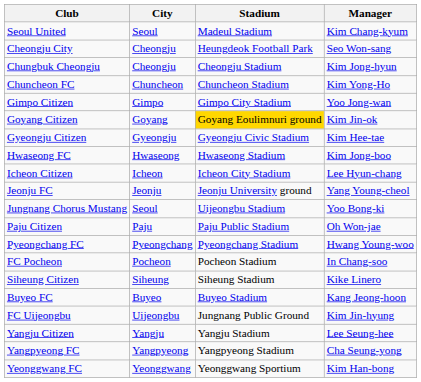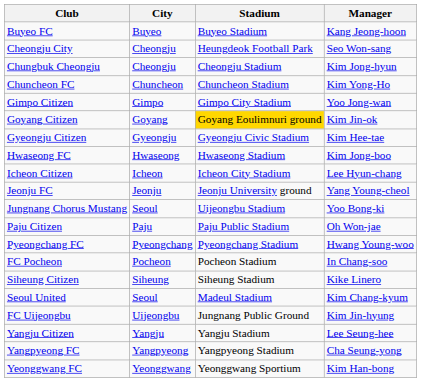 <table class="wikitable sortable" style="text-align: left;">
 <tr>
 <th>Club</th>
 <th>City</th>
 <th>Stadium</th>
 <th>Manager</th>
 </tr>
 <tr>
-<td><a href='#'>Seoul United</a></td>
-<td><a href='#'>Seoul</a></td>
-<td><a href='#'>Madeul Stadium</a></td>
-<td> <a href='#'>Kim Chang-kyum</a></td>
+<td><a href='#'>Buyeo FC</a></td>
+<td><a href='#'>Buyeo</a></td>
+<td><a href='#'>Buyeo Stadium</a></td>
+<td> <a href='#'>Kang Jeong-hoon</a></td>
 </tr>
 <tr>
 <td><a href='#'>Cheongju City</a></td>
 <td><a href='#'>Cheongju</a></td>
 <td><a href='#'>Heungdeok Football Park</a></td>
 <td> <a href='#'>Seo Won-sang</a></td>
 </tr>
 <tr>
 <td><a href='#'>Chungbuk Cheongju</a></td>
 <td><a href='#'>Cheongju</a></td>
 <td><a href='#'>Cheongju Stadium</a></td>
 <td> <a href='#'>Kim Jong-hyun</a></td>
 </tr>
 <tr>
 <td><a href='#'>Chuncheon FC</a></td>
 <td><a href='#'>Chuncheon</a></td>
 <td><a href='#'>Chuncheon Stadium</a></td>
 <td> <a href='#'>Kim Yong-Ho</a></td>
 </tr>
 <tr>
 <td><a href='#'>Gimpo Citizen</a></td>
 <td><a href='#'>Gimpo</a></td>
 <td><a href='#'>Gimpo City Stadium</a></td>
 <td> <a href='#'>Yoo Jong-wan</a></td>
 </tr>
 <tr>
 <td><a href='#'>Goyang Citizen</a></td>
 <td><a href='#'>Goyang</a></td>
 <td style="background: gold;">Goyang Eoulimnuri ground</td>
 <td> <a href='#'>Kim Jin-ok</a></td>
 </tr>
 <tr>
 <td><a href='#'>Gyeongju Citizen</a></td>
 <td><a href='#'>Gyeongju</a></td>
 <td><a href='#'>Gyeongju Civic Stadium</a></td>
 <td> <a href='#'>Kim Hee-tae</a></td>
 </tr>
 <tr>
 <td><a href='#'>Hwaseong FC</a></td>
 <td><a href='#'>Hwaseong</a></td>
 <td><a href='#'>Hwaseong Stadium</a></td>
 <td> <a href='#'>Kim Jong-boo</a></td>
 </tr>
 <tr>
 <td><a href='#'>Icheon Citizen</a></td>
 <td><a href='#'>Icheon</a></td>
 <td><a href='#'>Icheon City Stadium</a></td>
 <td> <a href='#'>Lee Hyun-chang</a></td>
 </tr>
 <tr>
 <td><a href='#'>Jeonju FC</a></td>
 <td><a href='#'>Jeonju</a></td>
 <td><a href='#'>Jeonju University</a> ground</td>
 <td> <a href='#'>Yang Young-cheol</a></td>
 </tr>
 <tr>
 <td><a href='#'>Jungnang Chorus Mustang</a></td>
 <td><a href='#'>Seoul</a></td>
 <td><a href='#'>Uijeongbu Stadium</a></td>
 <td> <a href='#'>Yoo Bong-ki</a></td>
 </tr>
 <tr>
 <td><a href='#'>Paju Citizen</a></td>
 <td><a href='#'>Paju</a></td>
 <td><a href='#'>Paju Public Stadium</a></td>
 <td> <a href='#'>Oh Won-jae</a></td>
 </tr>
 <tr>
 <td><a href='#'>Pyeongchang FC</a></td>
 <td><a href='#'>Pyeongchang</a></td>
 <td><a href='#'>Pyeongchang Stadium</a></td>
 <td> <a href='#'>Hwang Young-woo</a></td>
 </tr>
 <tr>
 <td><a href='#'>FC Pocheon</a></td>
 <td><a href='#'>Pocheon</a></td>
 <td>Pocheon Stadium</td>
 <td> <a href='#'>In Chang-soo</a></td>
 </tr>
 <tr>
 <td><a href='#'>Siheung Citizen</a></td>
 <td><a href='#'>Siheung</a></td>
 <td>Siheung Stadium</td>
 <td> <a href='#'>Kike Linero</a></td>
 </tr>
 <tr>
-<td><a href='#'>Buyeo FC</a></td>
-<td><a href='#'>Buyeo</a></td>
-<td><a href='#'>Buyeo Stadium</a></td>
-<td> <a href='#'>Kang Jeong-hoon</a></td>
+<td><a href='#'>Seoul United</a></td>
+<td><a href='#'>Seoul</a></td>
+<td><a href='#'>Madeul Stadium</a></td>
+<td> <a href='#'>Kim Chang-kyum</a></td>
 </tr>
 <tr>
 <td><a href='#'>FC Uijeongbu</a></td>
 <td><a href='#'>Uijeongbu</a></td>
 <td>Jungnang Public Ground</td>
 <td> <a href='#'>Kim Jin-hyung</a></td>
 </tr>
 <tr>
 <td><a href='#'>Yangju Citizen</a></td>
 <td><a href='#'>Yangju</a></td>
 <td>Yangju Stadium</td>
 <td> <a href='#'>Lee Seung-hee</a></td>
 </tr>
 <tr>
 <td><a href='#'>Yangpyeong FC</a></td>
 <td><a href='#'>Yangpyeong</a></td>
 <td>Yangpyeong Stadium</td>
 <td> <a href='#'>Cha Seung-yong</a></td>
 </tr>
 <tr>
 <td><a href='#'>Yeonggwang FC</a></td>
 <td><a href='#'>Yeonggwang</a></td>
 <td>Yeonggwang Sportium</td>
 <td> <a href='#'>Kim Han-bong</a></td>
 </tr>
 </table>
